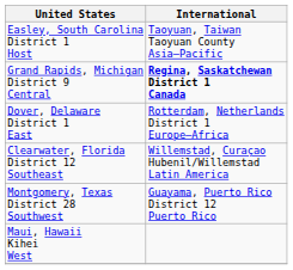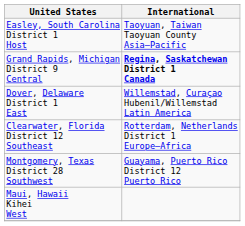 <table class="wikitable">
 <tr>
 <th>United States</th>
 <th>International</th>
 </tr>
 <tr>
 <td> <a href='#'>Easley, South Carolina</a><br>District 1<br><a href='#'>Host</a></td>
 <td> <a href='#'>Taoyuan</a>, <a href='#'>Taiwan</a><br> Taoyuan County <br><a href='#'>Asia–Pacific</a></td>
 </tr>
 <tr>
 <td> <a href='#'>Grand Rapids</a>, <a href='#'>Michigan</a><br>District 9<br><a href='#'>Central</a></td>
 <td><strong> <a href='#'>Regina</a>, <a href='#'>Saskatchewan</a><br>District 1<br><a href='#'>Canada</a></strong></td>
 </tr>
 <tr>
 <td> <a href='#'>Dover</a>, <a href='#'>Delaware</a><br>District 1<br><a href='#'>East</a></td>
-<td> <a href='#'>Rotterdam</a>, <a href='#'>Netherlands</a><br>District 1<br><a href='#'>Europe–Africa</a></td>
+<td> <a href='#'>Willemstad</a>, <a href='#'>Curaçao</a><br>Hubenil/Willemstad<br><a href='#'>Latin America</a></td>
 </tr>
 <tr>
 <td> <a href='#'>Clearwater</a>, <a href='#'>Florida</a><br> District 12 <br><a href='#'>Southeast</a></td>
-<td> <a href='#'>Willemstad</a>, <a href='#'>Curaçao</a><br>Hubenil/Willemstad<br><a href='#'>Latin America</a></td>
+<td> <a href='#'>Rotterdam</a>, <a href='#'>Netherlands</a><br>District 1<br><a href='#'>Europe–Africa</a></td>
 </tr>
 <tr>
 <td> <a href='#'>Montgomery</a>, <a href='#'>Texas</a><br>District 28<br><a href='#'>Southwest</a></td>
 <td> <a href='#'>Guayama</a>, <a href='#'>Puerto Rico</a><br>District 12<br><a href='#'>Puerto Rico</a></td>
 </tr>
 <tr>
 <td> <a href='#'>Maui</a>,  <a href='#'>Hawaii</a><br>Kihei<br><a href='#'>West</a></td>
 <td></td>
 </tr>
 <tr>
 </tr>
 </table>
